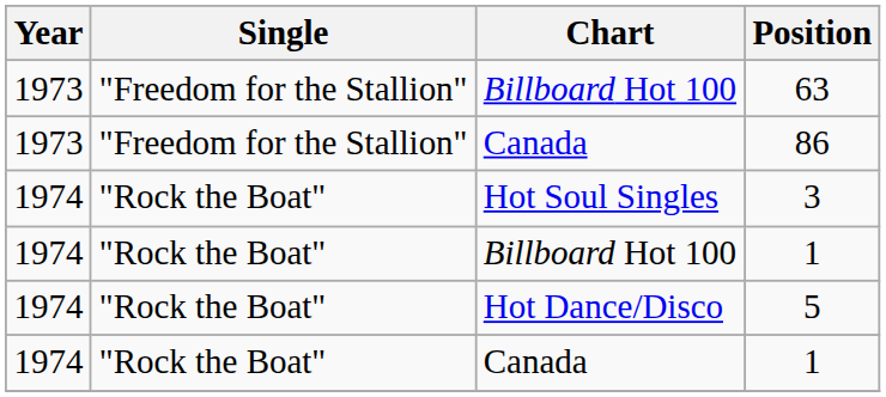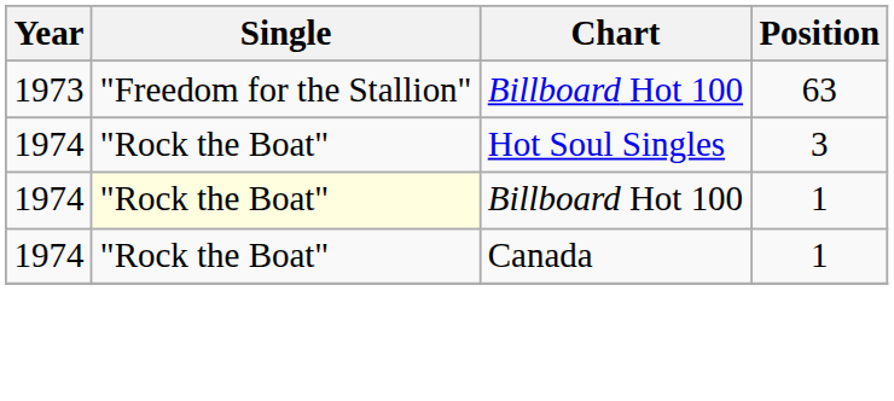 <table class="wikitable">
 <tr>
 <th>Year</th>
 <th>Single</th>
 <th>Chart</th>
 <th>Position</th>
 </tr>
 <tr>
 <td>1973</td>
 <td>"Freedom for the Stallion"</td>
 <td><a href='#'><em>Billboard</em> Hot 100</a></td>
 <td align="center">63</td>
 </tr>
 <tr>
-<td>1973</td>
-<td>"Freedom for the Stallion"</td>
-<td><a href='#'>Canada</a></td>
-<td align="center">86</td>
-</tr>
-<tr>
 <td>1974</td>
 <td>"Rock the Boat"</td>
 <td><a href='#'>Hot Soul Singles</a></td>
 <td align="center">3</td>
 </tr>
 <tr>
 <td>1974</td>
-<td>"Rock the Boat"</td>
+<td style="background: lightyellow;">"Rock the Boat"</td>
 <td><em>Billboard</em> Hot 100</td>
 <td align="center">1</td>
-</tr>
-<tr>
-<td>1974</td>
-<td>"Rock the Boat"</td>
-<td><a href='#'>Hot Dance/Disco</a></td>
-<td align="center">5</td>
 </tr>
 <tr>
 <td>1974</td>
 <td>"Rock the Boat"</td>
 <td>Canada</td>
 <td align="center">1</td>
 </tr>
 <tr>
 </tr>
 </table>
